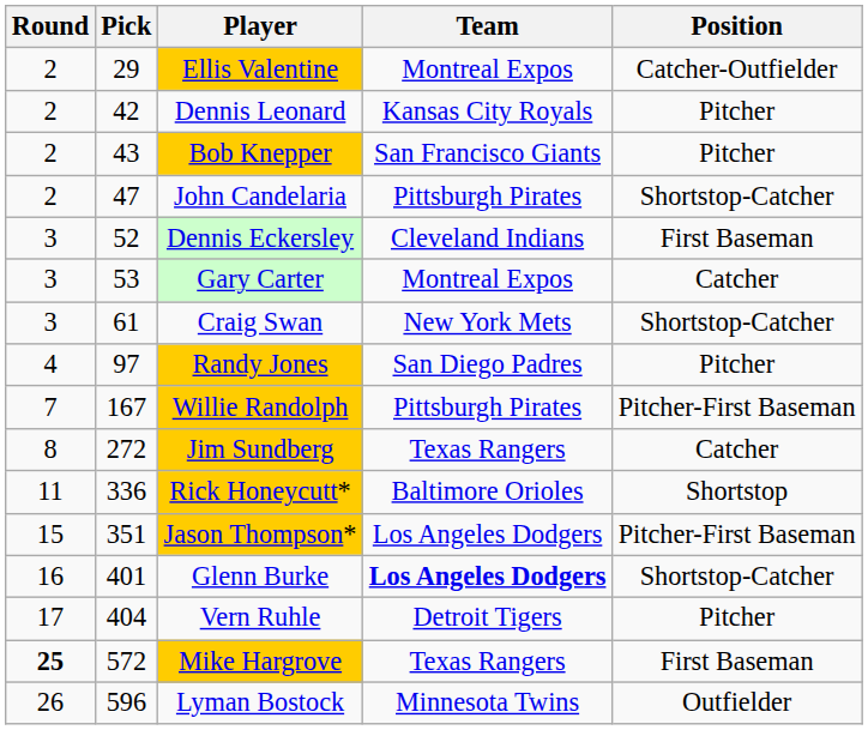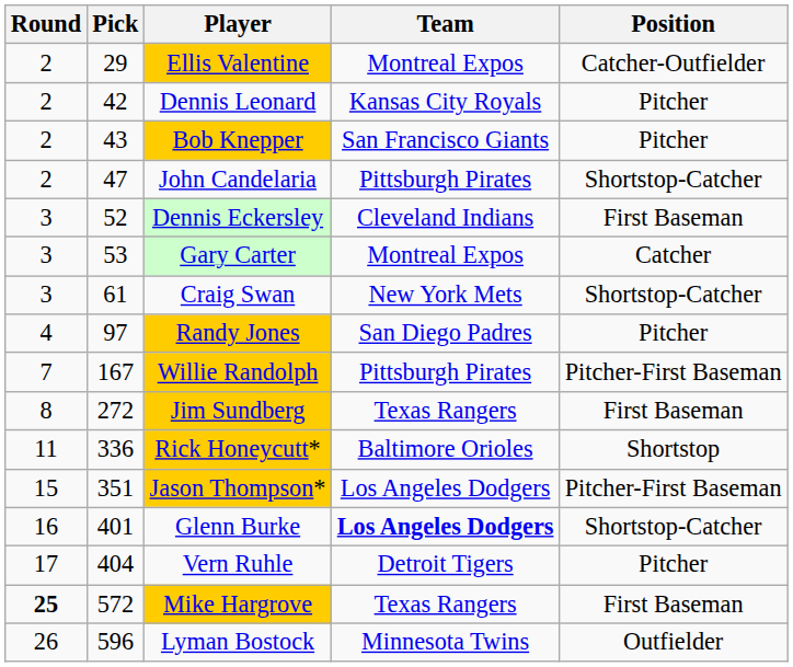 <table class="wikitable sortable" style="text-align:center;" border="1">
 <tr>
 <th>Round</th>
 <th>Pick</th>
 <th>Player</th>
 <th>Team</th>
 <th>Position</th>
 </tr>
 <tr>
 <td>2</td>
 <td>29</td>
 <td bgcolor="#FFCC00"><a href='#'>Ellis Valentine</a></td>
 <td><a href='#'>Montreal Expos</a></td>
 <td>Catcher-Outfielder</td>
 </tr>
 <tr>
 <td>2</td>
 <td>42</td>
 <td><a href='#'>Dennis Leonard</a></td>
 <td><a href='#'>Kansas City Royals</a></td>
 <td>Pitcher</td>
 </tr>
 <tr>
 <td>2</td>
 <td>43</td>
 <td bgcolor="#FFCC00"><a href='#'>Bob Knepper</a></td>
 <td><a href='#'>San Francisco Giants</a></td>
 <td>Pitcher</td>
 </tr>
 <tr>
 <td>2</td>
 <td>47</td>
 <td><a href='#'>John Candelaria</a></td>
 <td><a href='#'>Pittsburgh Pirates</a></td>
 <td>Shortstop-Catcher</td>
 </tr>
 <tr>
 <td>3</td>
 <td>52</td>
 <td bgcolor="#CCFFCC"><a href='#'>Dennis Eckersley</a></td>
 <td><a href='#'>Cleveland Indians</a></td>
 <td>First Baseman</td>
 </tr>
 <tr>
 <td>3</td>
 <td>53</td>
 <td bgcolor="#CCFFCC"><a href='#'>Gary Carter</a></td>
 <td><a href='#'>Montreal Expos</a></td>
 <td>Catcher</td>
 </tr>
 <tr>
 <td>3</td>
 <td>61</td>
 <td><a href='#'>Craig Swan</a></td>
 <td><a href='#'>New York Mets</a></td>
 <td>Shortstop-Catcher</td>
 </tr>
 <tr>
 <td>4</td>
 <td>97</td>
 <td bgcolor="#FFCC00"><a href='#'>Randy Jones</a></td>
 <td><a href='#'>San Diego Padres</a></td>
 <td>Pitcher</td>
 </tr>
 <tr>
 <td>7</td>
 <td>167</td>
 <td bgcolor="#FFCC00"><a href='#'>Willie Randolph</a></td>
 <td><a href='#'>Pittsburgh Pirates</a></td>
 <td>Pitcher-First Baseman</td>
 </tr>
 <tr>
 <td>8</td>
 <td>272</td>
 <td bgcolor="#FFCC00"><a href='#'>Jim Sundberg</a></td>
 <td><a href='#'>Texas Rangers</a></td>
-<td>Catcher</td>
+<td>First Baseman</td>
 </tr>
 <tr>
 <td>11</td>
 <td>336</td>
 <td bgcolor="#FFCC00"><a href='#'>Rick Honeycutt</a>*</td>
 <td><a href='#'>Baltimore Orioles</a></td>
 <td>Shortstop</td>
 </tr>
 <tr>
 <td>15</td>
 <td>351</td>
 <td bgcolor="#FFCC00"><a href='#'>Jason Thompson</a>*</td>
 <td><a href='#'>Los Angeles Dodgers</a></td>
 <td>Pitcher-First Baseman</td>
 </tr>
 <tr>
 <td>16</td>
 <td>401</td>
 <td><a href='#'>Glenn Burke</a></td>
 <td><strong><a href='#'>Los Angeles Dodgers</a></strong></td>
 <td>Shortstop-Catcher</td>
 </tr>
 <tr>
 <td>17</td>
 <td>404</td>
 <td><a href='#'>Vern Ruhle</a></td>
 <td><a href='#'>Detroit Tigers</a></td>
 <td>Pitcher</td>
 </tr>
 <tr>
 <td><strong>25</strong></td>
 <td>572</td>
 <td bgcolor="#FFCC00"><a href='#'>Mike Hargrove</a></td>
 <td><a href='#'>Texas Rangers</a></td>
 <td>First Baseman</td>
 </tr>
 <tr>
 <td>26</td>
 <td>596</td>
 <td><a href='#'>Lyman Bostock</a></td>
 <td><a href='#'>Minnesota Twins</a></td>
 <td>Outfielder</td>
 </tr>
 </table>
